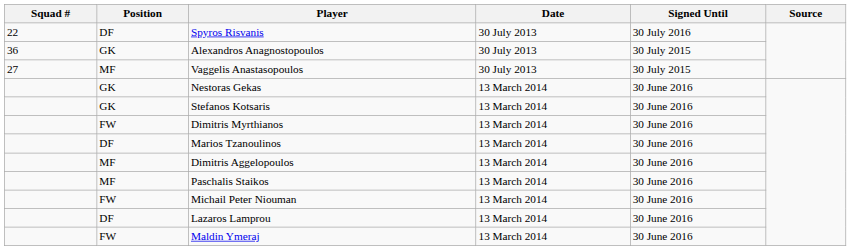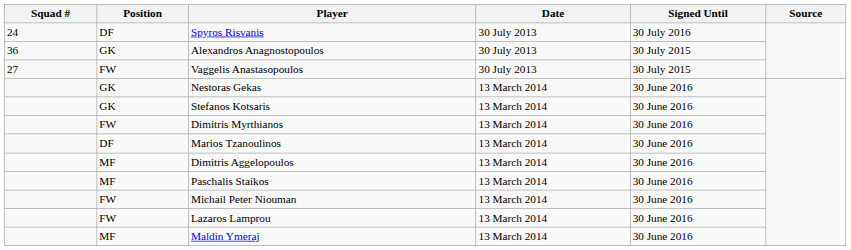 <table class="wikitable sortable" style="width:90%; text-align:center; font-size:95%; text-align:left;">
 <tr>
 <th><strong>Squad #</strong></th>
 <th><strong>Position</strong></th>
 <th><strong>Player</strong></th>
 <th><strong>Date</strong></th>
 <th><strong>Signed Until</strong></th>
 <th><strong>Source</strong></th>
 </tr>
 <tr>
-<td>22</td>
+<td>24</td>
 <td>DF</td>
 <td> <a href='#'>Spyros Risvanis</a></td>
 <td>30 July 2013</td>
 <td>30 July 2016</td>
 <td align=centre rowspan=3></td>
 </tr>
 <tr>
 <td>36</td>
 <td>GK</td>
 <td> Alexandros Anagnostopoulos</td>
 <td>30 July 2013</td>
 <td>30 July 2015</td>
 </tr>
 <tr>
 <td>27</td>
-<td>MF</td>
+<td>FW</td>
 <td> Vaggelis Anastasopoulos</td>
 <td>30 July 2013</td>
 <td>30 July 2015</td>
 </tr>
 <tr>
 <td></td>
 <td>GK</td>
 <td> Nestoras Gekas</td>
 <td>13 March 2014</td>
 <td>30 June 2016</td>
 <td align=centre rowspan=9></td>
 </tr>
 <tr>
 <td></td>
 <td>GK</td>
 <td> Stefanos Kotsaris</td>
 <td>13 March 2014</td>
 <td>30 June 2016</td>
 </tr>
 <tr>
 <td></td>
 <td>FW</td>
 <td> Dimitris Myrthianos</td>
 <td>13 March 2014</td>
 <td>30 June 2016</td>
 </tr>
 <tr>
 <td></td>
 <td>DF</td>
 <td> Marios Tzanoulinos</td>
 <td>13 March 2014</td>
 <td>30 June 2016</td>
 </tr>
 <tr>
 <td></td>
 <td>MF</td>
 <td> Dimitris Aggelopoulos</td>
 <td>13 March 2014</td>
 <td>30 June 2016</td>
 </tr>
 <tr>
 <td></td>
 <td>MF</td>
 <td> Paschalis Staikos</td>
 <td>13 March 2014</td>
 <td>30 June 2016</td>
 </tr>
 <tr>
 <td></td>
 <td>FW</td>
 <td> Michail Peter Niouman</td>
 <td>13 March 2014</td>
 <td>30 June 2016</td>
 </tr>
 <tr>
 <td></td>
-<td>DF</td>
+<td>FW</td>
 <td> Lazaros Lamprou</td>
 <td>13 March 2014</td>
 <td>30 June 2016</td>
 </tr>
 <tr>
 <td></td>
-<td>FW</td>
+<td>MF</td>
 <td> <a href='#'>Maldin Ymeraj</a></td>
 <td>13 March 2014</td>
 <td>30 June 2016</td>
 </tr>
 </table>
